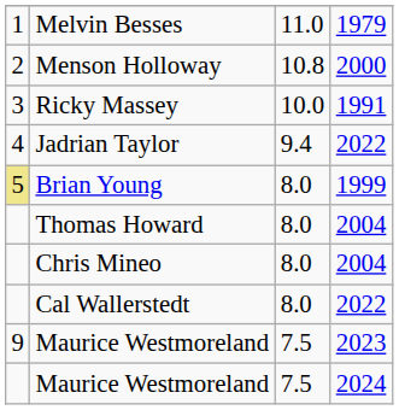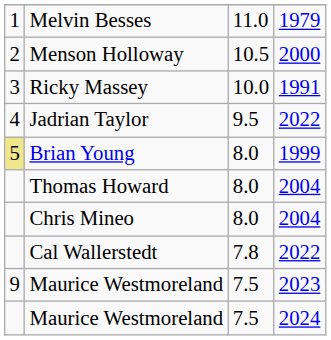 <table class="wikitable">
 <tr>
 </tr>
 <tr>
 <td>1</td>
 <td>Melvin Besses</td>
 <td>11.0</td>
 <td><a href='#'>1979</a></td>
 </tr>
 <tr>
 <td>2</td>
 <td>Menson Holloway</td>
-<td>10.8</td>
+<td>10.5</td>
 <td><a href='#'>2000</a></td>
 </tr>
 <tr>
 <td>3</td>
 <td>Ricky Massey</td>
 <td>10.0</td>
 <td><a href='#'>1991</a></td>
 </tr>
 <tr>
 <td>4</td>
 <td>Jadrian Taylor</td>
-<td>9.4</td>
+<td>9.5</td>
 <td><a href='#'>2022</a></td>
 </tr>
 <tr>
 <td style="background: khaki;">5</td>
 <td><a href='#'>Brian Young</a></td>
 <td>8.0</td>
 <td><a href='#'>1999</a></td>
 </tr>
 <tr>
 <td></td>
 <td>Thomas Howard</td>
 <td>8.0</td>
 <td><a href='#'>2004</a></td>
 </tr>
 <tr>
 <td></td>
 <td>Chris Mineo</td>
 <td>8.0</td>
 <td><a href='#'>2004</a></td>
 </tr>
 <tr>
 <td></td>
 <td>Cal Wallerstedt</td>
-<td>8.0</td>
+<td>7.8</td>
 <td><a href='#'>2022</a></td>
 </tr>
 <tr>
 <td>9</td>
 <td>Maurice Westmoreland</td>
 <td>7.5</td>
 <td><a href='#'>2023</a></td>
 </tr>
 <tr>
 <td></td>
 <td>Maurice Westmoreland</td>
 <td>7.5</td>
 <td><a href='#'>2024</a></td>
 </tr>
 </table>
